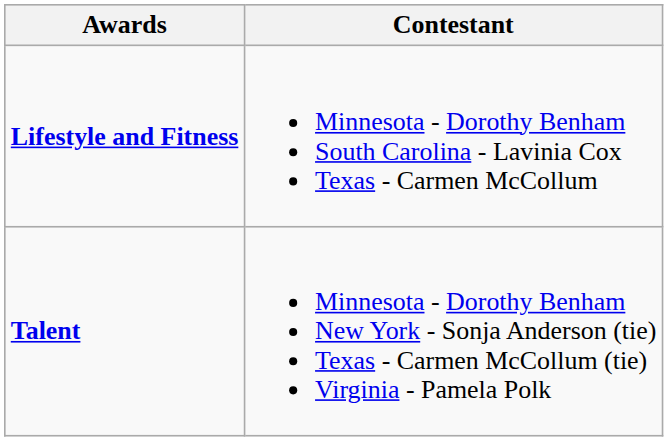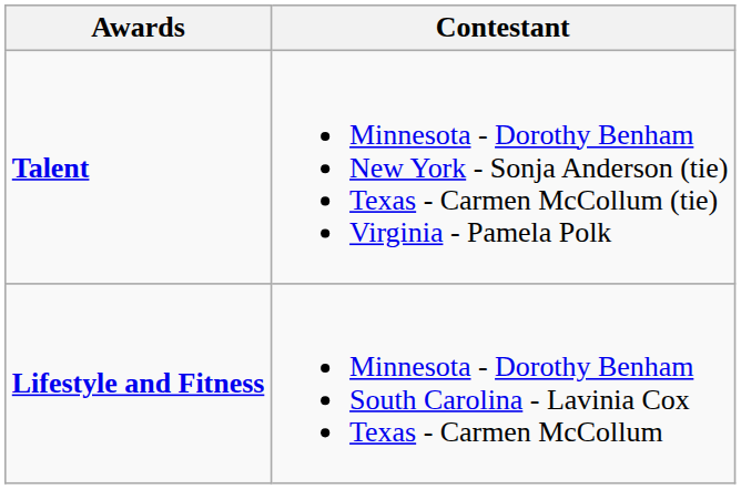 <table class="wikitable">
 <tr>
 <th>Awards</th>
 <th>Contestant</th>
 </tr>
 <tr>
+<td><strong><a href='#'>Talent</a></strong></td>
+<td><br><ul><li> <a href='#'>Minnesota</a> - <a href='#'>Dorothy Benham</a></li><li> <a href='#'>New York</a> - Sonja Anderson (tie)</li><li> <a href='#'>Texas</a> - Carmen McCollum (tie)</li><li> <a href='#'>Virginia</a> - Pamela Polk</li></ul></td>
+</tr>
+<tr>
 <td><strong><a href='#'>Lifestyle and Fitness</a></strong></td>
 <td><br><ul><li> <a href='#'>Minnesota</a> - <a href='#'>Dorothy Benham</a></li><li> <a href='#'>South Carolina</a> - Lavinia Cox</li><li> <a href='#'>Texas</a> - Carmen McCollum</li></ul></td>
 </tr>
-<tr>
-<td><strong><a href='#'>Talent</a></strong></td>
-<td><br><ul><li> <a href='#'>Minnesota</a> - <a href='#'>Dorothy Benham</a></li><li> <a href='#'>New York</a> - Sonja Anderson (tie)</li><li> <a href='#'>Texas</a> - Carmen McCollum (tie)</li><li> <a href='#'>Virginia</a> - Pamela Polk</li></ul></td>
-</tr>
 </table>
